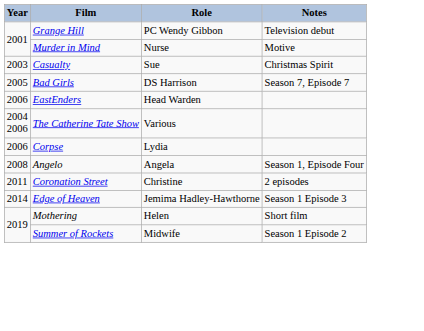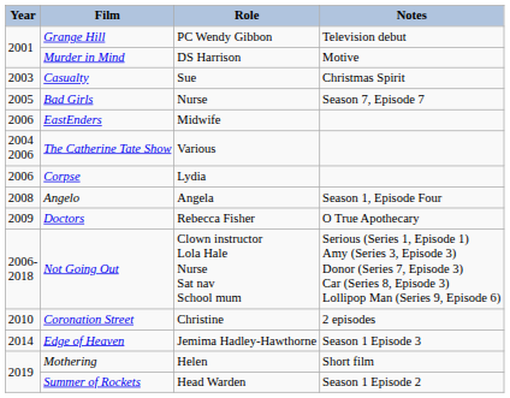 <table class="wikitable" style="font-size:90%">
 <tr style="text-align:center;">
 <th style="background:#B0C4DE;">Year</th>
 <th style="background:#B0C4DE;">Film</th>
 <th style="background:#B0C4DE;">Role</th>
 <th style="background:#B0C4DE;">Notes</th>
 </tr>
 <tr>
 <td rowspan=2>2001</td>
 <td><em><a href='#'>Grange Hill</a></em></td>
 <td>PC Wendy Gibbon</td>
 <td>Television debut</td>
 </tr>
 <tr>
 <td><em><a href='#'>Murder in Mind</a></em></td>
-<td>Nurse</td>
+<td>DS Harrison</td>
 <td>Motive</td>
 </tr>
 <tr>
 <td>2003</td>
 <td><em><a href='#'>Casualty</a></em></td>
 <td>Sue</td>
 <td>Christmas Spirit</td>
 </tr>
 <tr>
 <td>2005</td>
 <td><em><a href='#'>Bad Girls</a></em></td>
-<td>DS Harrison</td>
+<td>Nurse</td>
 <td>Season 7, Episode 7</td>
 </tr>
 <tr>
 <td>2006</td>
 <td><em><a href='#'>EastEnders</a></em></td>
-<td>Head Warden</td>
+<td>Midwife</td>
 <td></td>
 </tr>
 <tr>
 <td>2004<br>2006</td>
 <td><em><a href='#'>The Catherine Tate Show</a></em></td>
 <td>Various</td>
 <td></td>
 </tr>
 <tr>
 <td>2006</td>
 <td><em><a href='#'>Corpse</a></em></td>
 <td>Lydia</td>
 <td></td>
 </tr>
 <tr>
 <td>2008</td>
 <td><em>Angelo</em></td>
 <td>Angela</td>
 <td>Season 1, Episode Four</td>
 </tr>
 <tr>
-<td>2011</td>
+<td>2009</td>
+<td><em><a href='#'>Doctors</a></em></td>
+<td>Rebecca Fisher</td>
+<td>O True Apothecary</td>
+</tr>
+<tr>
+<td>2006-<br>2018</td>
+<td><em><a href='#'>Not Going Out</a></em></td>
+<td>Clown instructor<br>Lola Hale<br>Nurse<br>Sat nav<br>School mum</td>
+<td>Serious (Series 1, Episode 1)<br>Amy (Series 3, Episode 3)<br>Donor (Series 7, Episode 3)<br>Car (Series 8, Episode 3)<br>Lollipop Man (Series 9, Episode 6)</td>
+</tr>
+<tr>
+<td>2010</td>
 <td><em><a href='#'>Coronation Street</a></em></td>
 <td>Christine</td>
 <td>2 episodes</td>
 </tr>
 <tr>
 <td>2014</td>
 <td><em><a href='#'>Edge of Heaven</a></em></td>
 <td>Jemima Hadley-Hawthorne</td>
 <td>Season 1 Episode 3</td>
 </tr>
 <tr>
 <td rowspan="2">2019</td>
 <td><em>Mothering</em></td>
 <td>Helen</td>
 <td>Short film</td>
 </tr>
 <tr>
 <td><em><a href='#'>Summer of Rockets</a></em></td>
-<td>Midwife</td>
+<td>Head Warden</td>
 <td>Season 1 Episode 2</td>
 </tr>
 </table>
